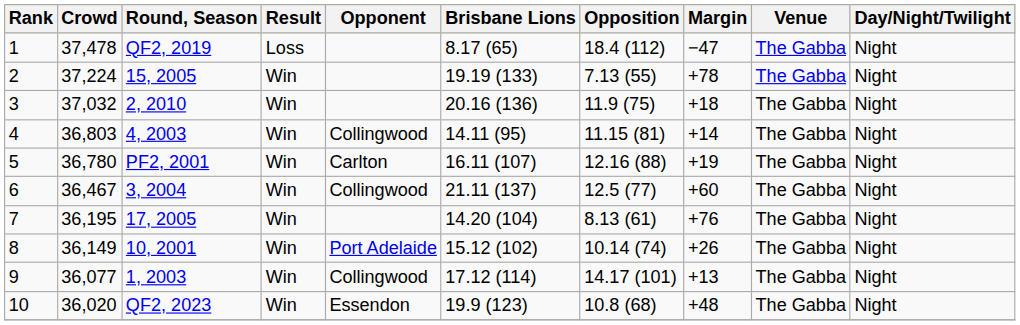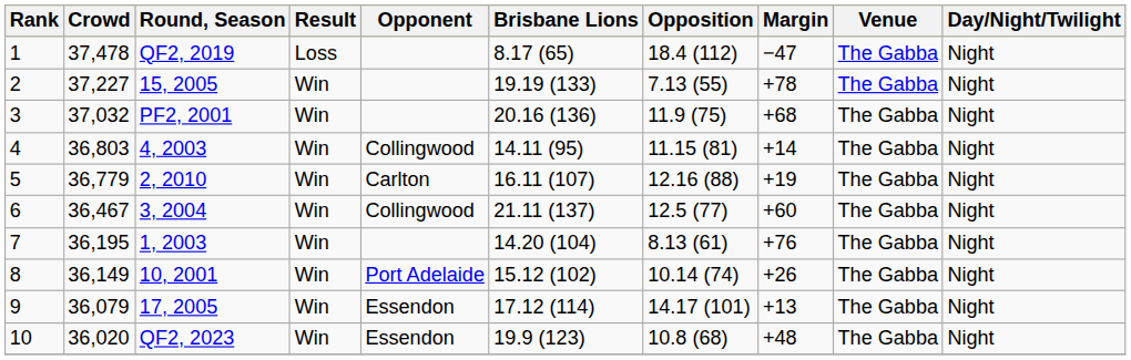 <table class="wikitable sortable">
 <tr style="background:#bdb76b;">
 <th>Rank</th>
 <th>Crowd</th>
 <th>Round, Season</th>
 <th>Result</th>
 <th>Opponent</th>
 <th>Brisbane Lions</th>
 <th>Opposition</th>
 <th>Margin</th>
 <th>Venue</th>
 <th>Day/Night/Twilight</th>
 </tr>
 <tr>
 <td>1</td>
 <td>37,478</td>
 <td><a href='#'>QF2, 2019</a></td>
 <td>Loss</td>
 <td></td>
 <td>8.17 (65)</td>
 <td>18.4 (112)</td>
 <td>−47</td>
 <td><a href='#'>The Gabba</a></td>
 <td>Night</td>
 </tr>
 <tr>
 <td>2</td>
-<td>37,224</td>
+<td>37,227</td>
 <td><a href='#'>15, 2005</a></td>
 <td>Win</td>
 <td></td>
 <td>19.19 (133)</td>
 <td>7.13 (55)</td>
 <td>+78</td>
 <td><a href='#'>The Gabba</a></td>
 <td>Night</td>
 </tr>
 <tr>
 <td>3</td>
 <td>37,032</td>
-<td><a href='#'>2, 2010</a></td>
+<td><a href='#'>PF2, 2001</a></td>
 <td>Win</td>
 <td></td>
 <td>20.16 (136)</td>
 <td>11.9 (75)</td>
-<td>+18</td>
+<td>+68</td>
 <td>The Gabba</td>
 <td>Night</td>
 </tr>
 <tr>
 <td>4</td>
 <td>36,803</td>
 <td><a href='#'>4, 2003</a></td>
 <td>Win</td>
 <td>Collingwood</td>
 <td>14.11 (95)</td>
 <td>11.15 (81)</td>
 <td>+14</td>
 <td>The Gabba</td>
 <td>Night</td>
 </tr>
 <tr>
 <td>5</td>
-<td>36,780</td>
-<td><a href='#'>PF2, 2001</a></td>
+<td>36,779</td>
+<td><a href='#'>2, 2010</a></td>
 <td>Win</td>
 <td>Carlton</td>
 <td>16.11 (107)</td>
 <td>12.16 (88)</td>
 <td>+19</td>
 <td>The Gabba</td>
 <td>Night</td>
 </tr>
 <tr>
 <td>6</td>
 <td>36,467</td>
 <td><a href='#'>3, 2004</a></td>
 <td>Win</td>
 <td>Collingwood</td>
 <td>21.11 (137)</td>
 <td>12.5 (77)</td>
 <td>+60</td>
 <td>The Gabba</td>
 <td>Night</td>
 </tr>
 <tr>
 <td>7</td>
 <td>36,195</td>
-<td><a href='#'>17, 2005</a></td>
+<td><a href='#'>1, 2003</a></td>
 <td>Win</td>
 <td></td>
 <td>14.20 (104)</td>
 <td>8.13 (61)</td>
 <td>+76</td>
 <td>The Gabba</td>
 <td>Night</td>
 </tr>
 <tr>
 <td>8</td>
 <td>36,149</td>
 <td><a href='#'>10, 2001</a></td>
 <td>Win</td>
 <td><a href='#'>Port Adelaide</a></td>
 <td>15.12 (102)</td>
 <td>10.14 (74)</td>
 <td>+26</td>
 <td>The Gabba</td>
 <td>Night</td>
 </tr>
 <tr>
 <td>9</td>
-<td>36,077</td>
-<td><a href='#'>1, 2003</a></td>
+<td>36,079</td>
+<td><a href='#'>17, 2005</a></td>
 <td>Win</td>
-<td>Collingwood</td>
+<td>Essendon</td>
 <td>17.12 (114)</td>
 <td>14.17 (101)</td>
 <td>+13</td>
 <td>The Gabba</td>
 <td>Night</td>
 </tr>
 <tr>
 <td>10</td>
 <td>36,020</td>
 <td><a href='#'>QF2, 2023</a></td>
 <td>Win</td>
 <td>Essendon</td>
 <td>19.9 (123)</td>
 <td>10.8 (68)</td>
 <td>+48</td>
 <td>The Gabba</td>
 <td>Night</td>
 </tr>
 <tr>
 </tr>
 </table>
